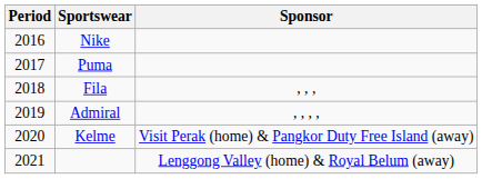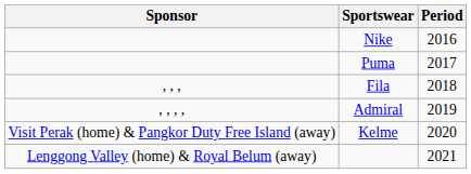 <table class="wikitable" style="text-align: center">
 <tr>
+<th>Sponsor</th>
+<th>Sportswear</th>
 <th>Period</th>
-<th>Sportswear</th>
-<th>Sponsor</th>
 </tr>
 <tr>
+<td></td>
+<td> <a href='#'>Nike</a></td>
 <td>2016</td>
-<td> <a href='#'>Nike</a></td>
-<td></td>
 </tr>
 <tr>
+<td></td>
+<td> <a href='#'>Puma</a></td>
 <td>2017</td>
-<td> <a href='#'>Puma</a></td>
-<td></td>
 </tr>
 <tr>
+<td>, , , </td>
+<td> <a href='#'>Fila</a></td>
 <td>2018</td>
-<td> <a href='#'>Fila</a></td>
-<td>, , , </td>
 </tr>
 <tr>
+<td>, , , , </td>
+<td> <a href='#'>Admiral</a></td>
 <td>2019</td>
-<td> <a href='#'>Admiral</a></td>
-<td>, , , , </td>
 </tr>
 <tr>
+<td><a href='#'>Visit Perak</a> (home) & <a href='#'>Pangkor Duty Free Island</a> (away)</td>
+<td> <a href='#'>Kelme</a></td>
 <td>2020</td>
-<td> <a href='#'>Kelme</a></td>
-<td><a href='#'>Visit Perak</a> (home) & <a href='#'>Pangkor Duty Free Island</a> (away)</td>
 </tr>
 <tr>
+<td><a href='#'>Lenggong Valley</a> (home) & <a href='#'>Royal Belum</a> (away)</td>
+<td> </td>
 <td>2021</td>
-<td> </td>
-<td><a href='#'>Lenggong Valley</a> (home) & <a href='#'>Royal Belum</a> (away)</td>
 </tr>
 </table>
